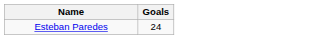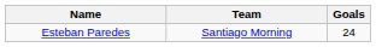 <table class="wikitable" style="font-size:95%; text-align:center;">
 <tr>
 <th width="205">Name</th>
+<th width="205">Team</th>
 <th width="50">Goals</th>
 </tr>
 <tr>
 <td> <a href='#'>Esteban Paredes</a></td>
+<td><a href='#'>Santiago Morning</a></td>
 <td>24</td>
 </tr>
 </table>
